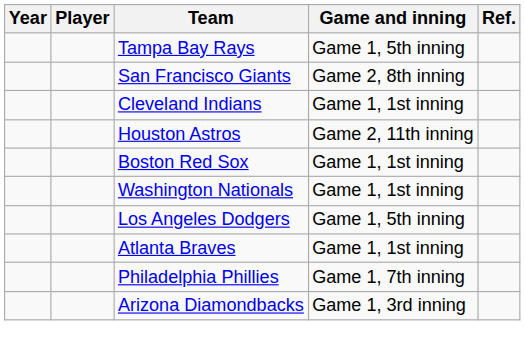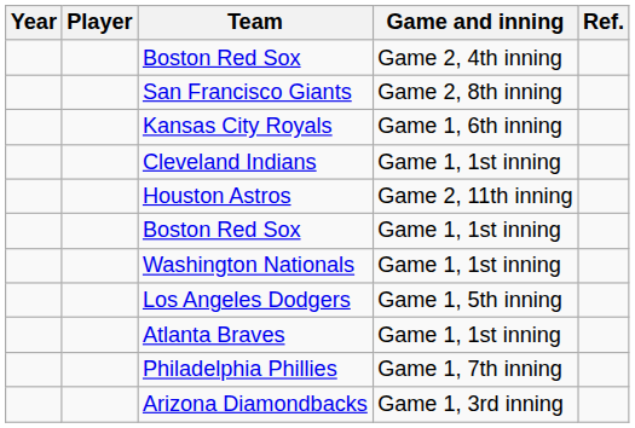 <table class="wikitable sortable">
 <tr>
 <th>Year</th>
 <th>Player</th>
 <th>Team</th>
 <th>Game and inning</th>
 <th class=unsortable>Ref.</th>
 </tr>
 <tr>
 <td></td>
 <td></td>
-<td><a href='#'>Tampa Bay Rays</a></td>
-<td>Game 1, 5th inning</td>
+<td><a href='#'>Boston Red Sox</a></td>
+<td>Game 2, 4th inning</td>
 <td></td>
 </tr>
 <tr>
 <td></td>
 <td></td>
 <td><a href='#'>San Francisco Giants</a></td>
 <td>Game 2, 8th inning</td>
+<td></td>
+</tr>
+<tr>
+<td></td>
+<td></td>
+<td><a href='#'>Kansas City Royals</a></td>
+<td>Game 1, 6th inning</td>
 <td></td>
 </tr>
 <tr>
 <td></td>
 <td></td>
 <td><a href='#'>Cleveland Indians</a></td>
 <td>Game 1, 1st inning</td>
 <td></td>
 </tr>
 <tr>
 <td></td>
 <td></td>
 <td><a href='#'>Houston Astros</a></td>
 <td>Game 2, 11th inning</td>
 <td></td>
 </tr>
 <tr>
 <td></td>
 <td></td>
 <td><a href='#'>Boston Red Sox</a></td>
 <td>Game 1, 1st inning</td>
 <td></td>
 </tr>
 <tr>
 <td></td>
 <td></td>
 <td><a href='#'>Washington Nationals</a></td>
 <td>Game 1, 1st inning</td>
 <td></td>
 </tr>
 <tr>
 <td></td>
 <td></td>
 <td><a href='#'>Los Angeles Dodgers</a></td>
 <td>Game 1, 5th inning</td>
 <td></td>
 </tr>
 <tr>
 <td></td>
 <td></td>
 <td><a href='#'>Atlanta Braves</a></td>
 <td>Game 1, 1st inning</td>
 <td></td>
 </tr>
 <tr>
 <td></td>
 <td></td>
 <td><a href='#'>Philadelphia Phillies</a></td>
 <td>Game 1, 7th inning</td>
 <td></td>
 </tr>
 <tr>
 <td></td>
 <td></td>
 <td><a href='#'>Arizona Diamondbacks</a></td>
 <td>Game 1, 3rd inning</td>
 <td></td>
 </tr>
 </table>
